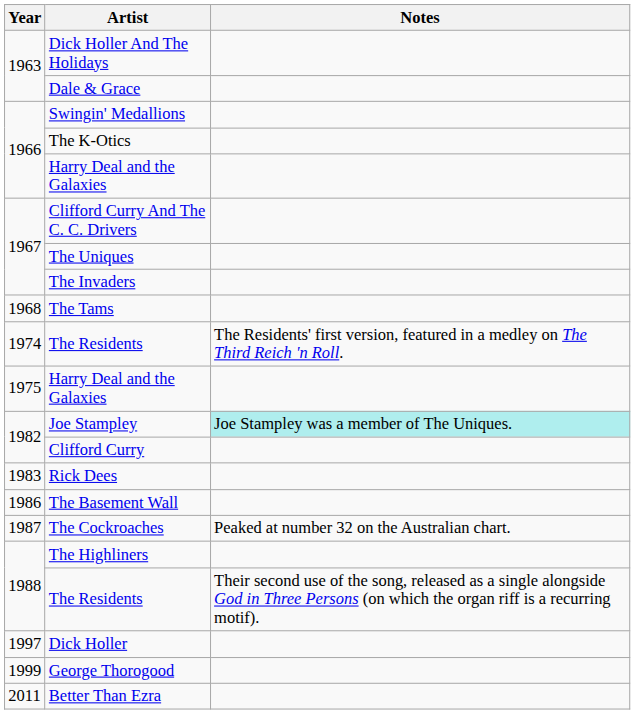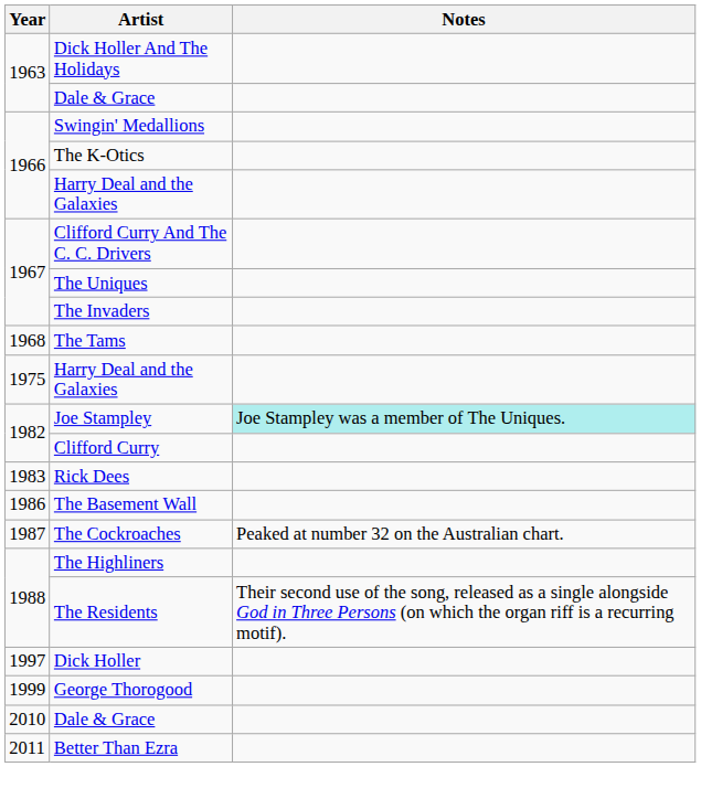 <table class="wikitable">
 <tr>
 <th>Year</th>
 <th>Artist</th>
 <th>Notes</th>
 </tr>
 <tr>
 <td rowspan="2">1963</td>
 <td><a href='#'>Dick Holler And The Holidays</a></td>
 <td></td>
 </tr>
 <tr>
 <td><a href='#'>Dale & Grace</a></td>
 <td></td>
 </tr>
 <tr>
 <td rowspan="3">1966</td>
 <td><a href='#'>Swingin' Medallions</a></td>
 <td></td>
 </tr>
 <tr>
 <td>The K-Otics</td>
 <td></td>
 </tr>
 <tr>
 <td><a href='#'>Harry Deal and the Galaxies</a></td>
 <td></td>
 </tr>
 <tr>
 <td rowspan="3">1967</td>
 <td><a href='#'>Clifford Curry And The C. C. Drivers</a></td>
 <td></td>
 </tr>
 <tr>
 <td><a href='#'>The Uniques</a></td>
 <td></td>
 </tr>
 <tr>
 <td><a href='#'>The Invaders</a></td>
 <td></td>
 </tr>
 <tr>
 <td>1968</td>
 <td><a href='#'>The Tams</a></td>
 <td></td>
-</tr>
-<tr>
-<td>1974</td>
-<td><a href='#'>The Residents</a></td>
-<td>The Residents' first version, featured in a medley on <em><a href='#'>The Third Reich 'n Roll</a></em>.</td>
 </tr>
 <tr>
 <td>1975</td>
 <td><a href='#'>Harry Deal and the Galaxies</a></td>
 <td></td>
 </tr>
 <tr>
 <td rowspan="2">1982</td>
 <td><a href='#'>Joe Stampley</a></td>
 <td style="background: paleturquoise;">Joe Stampley was a member of The Uniques.</td>
 </tr>
 <tr>
 <td><a href='#'>Clifford Curry</a></td>
 <td></td>
 </tr>
 <tr>
 <td>1983</td>
 <td><a href='#'>Rick Dees</a></td>
 <td></td>
 </tr>
 <tr>
 <td>1986</td>
 <td><a href='#'>The Basement Wall</a></td>
 <td></td>
 </tr>
 <tr>
 <td>1987</td>
 <td><a href='#'>The Cockroaches</a></td>
 <td>Peaked at number 32 on the Australian chart.</td>
 </tr>
 <tr>
 <td rowspan="2">1988</td>
 <td><a href='#'>The Highliners</a></td>
 <td></td>
 </tr>
 <tr>
 <td><a href='#'>The Residents</a></td>
 <td>Their second use of the song, released as a single alongside <em><a href='#'>God in Three Persons</a></em> (on which the organ riff is a recurring motif).</td>
 </tr>
 <tr>
 <td>1997</td>
 <td><a href='#'>Dick Holler</a></td>
 <td></td>
 </tr>
 <tr>
 <td>1999</td>
 <td><a href='#'>George Thorogood</a></td>
 <td></td>
 </tr>
 <tr>
+<td>2010</td>
+<td><a href='#'>Dale & Grace</a></td>
+<td></td>
+</tr>
+<tr>
 <td>2011</td>
 <td><a href='#'>Better Than Ezra</a></td>
 <td></td>
 </tr>
 </table>
